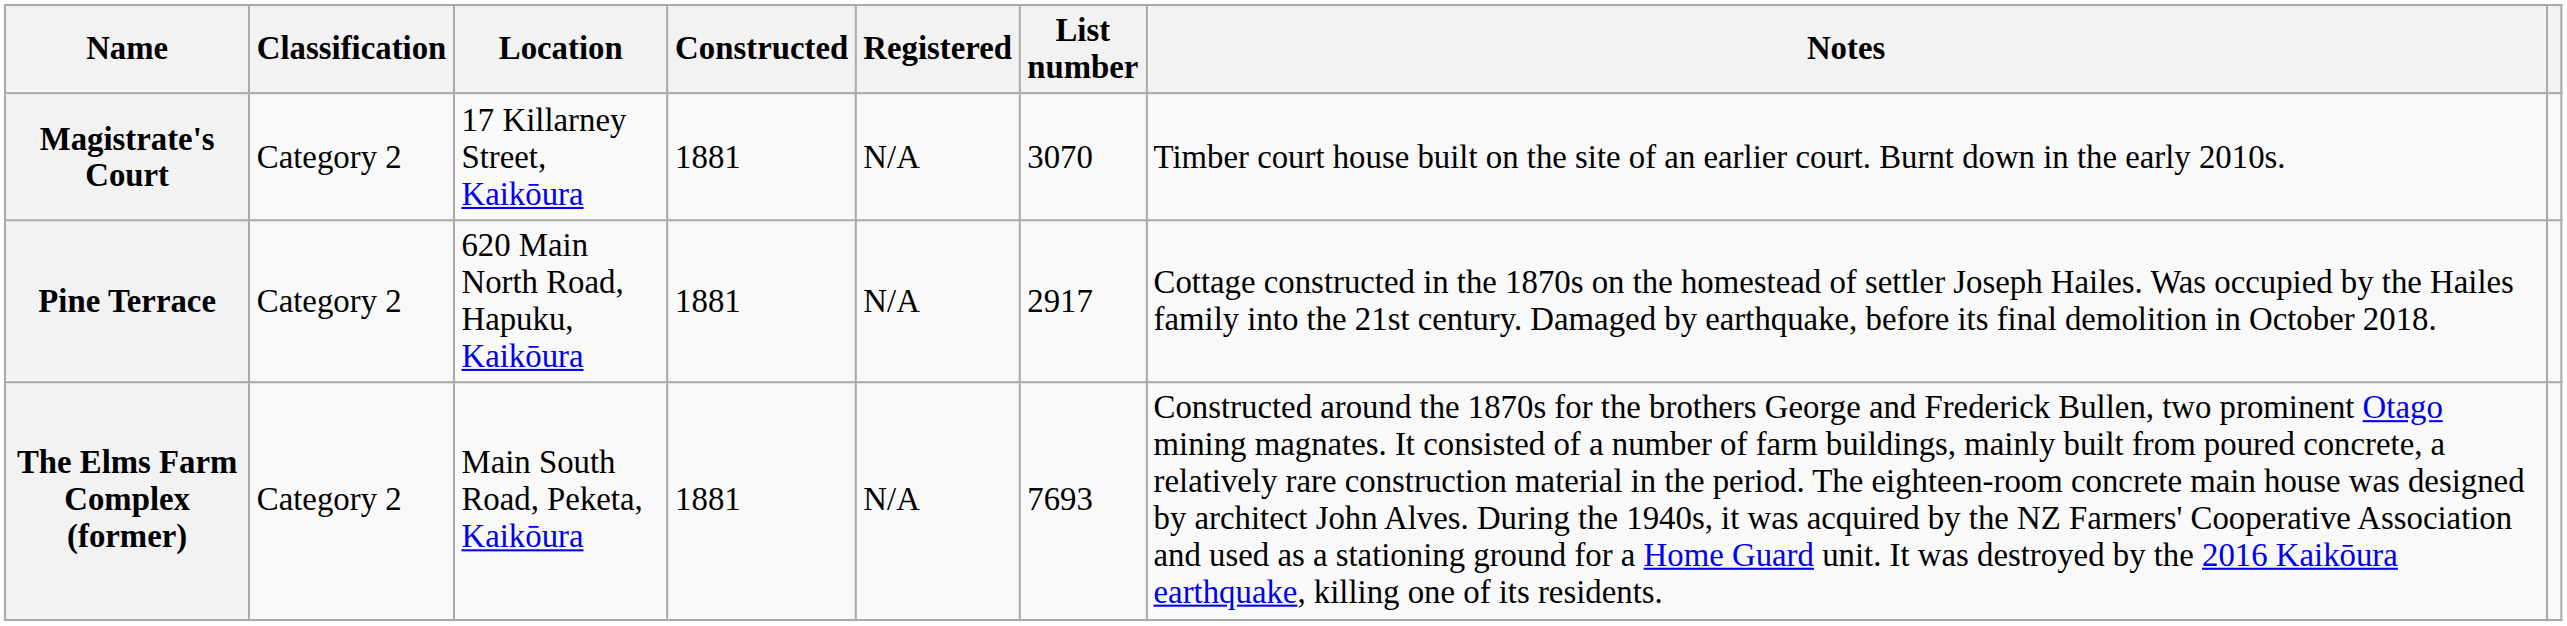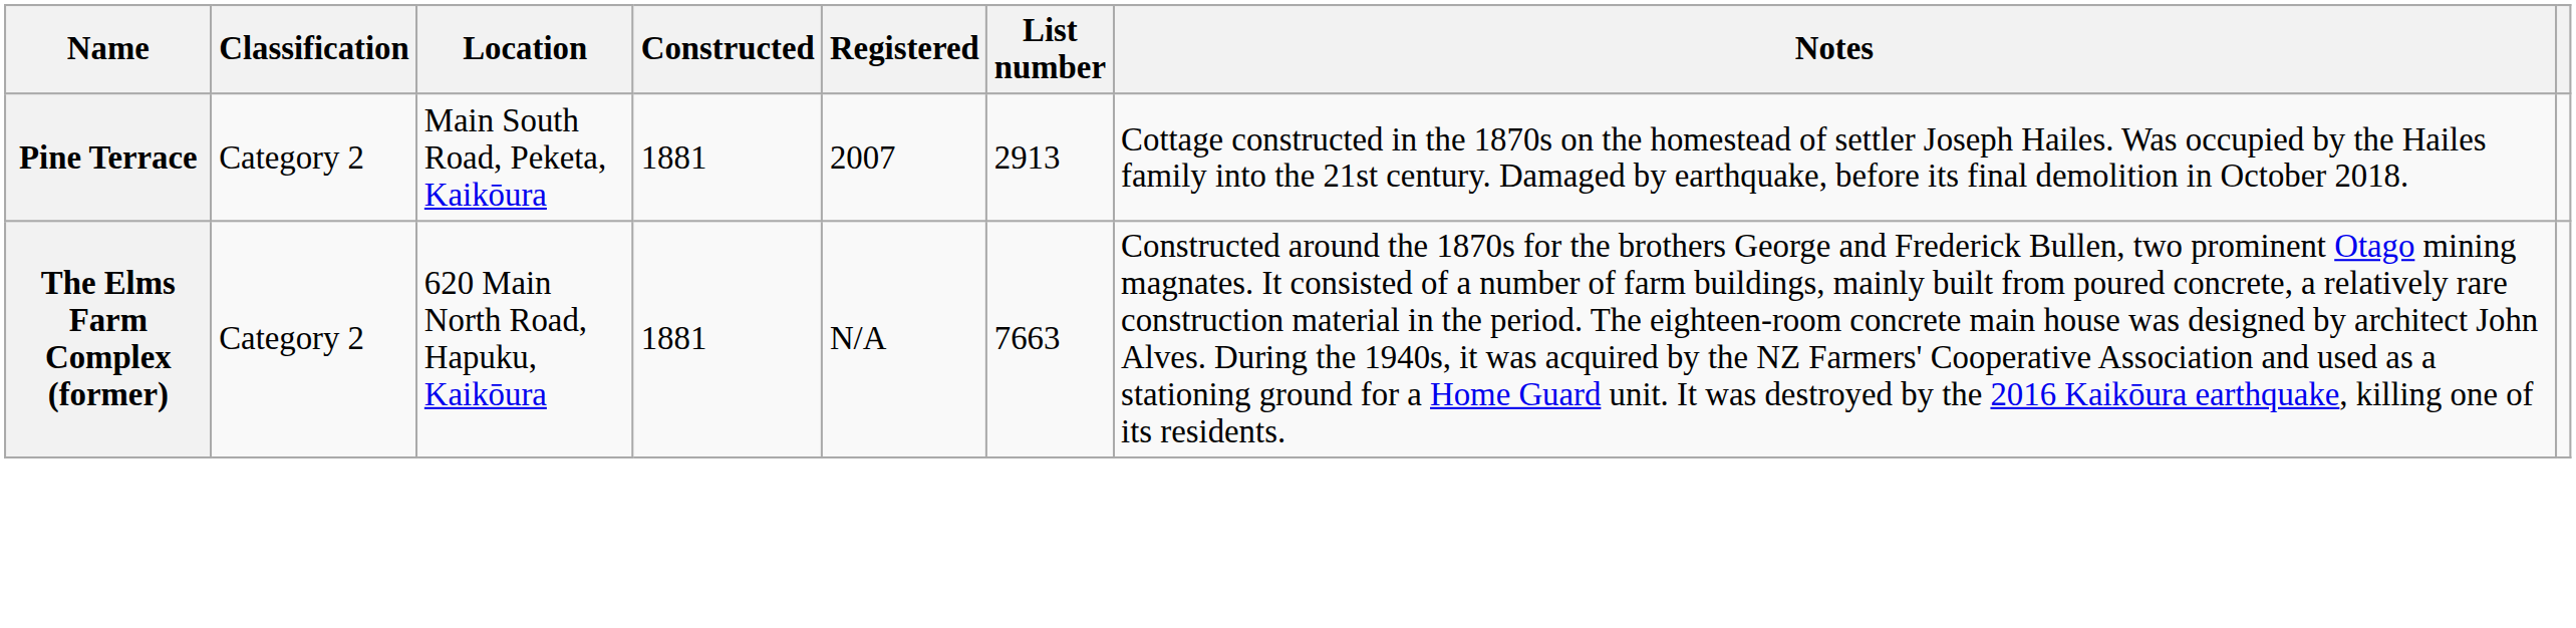 <table class="wikitable sortable sticky-header">
 <tr>
 <th scope="col">Name</th>
 <th scope="col">Classification</th>
 <th scope="col">Location</th>
 <th scope="col">Constructed</th>
 <th scope="col">Registered</th>
 <th scope="col">List<br>number</th>
 <th scope="col" class="unsortable">Notes</th>
 <th scope="col" class="unsortable"></th>
 </tr>
 <tr>
-<th scope="row">Magistrate's Court</th>
-<td>Category 2</td>
-<td>17 Killarney Street, <a href='#'>Kaikōura</a></td>
-<td>1881</td>
-<td>N/A</td>
-<td>3070</td>
-<td>Timber court house built on the site of an earlier court. Burnt down in the early 2010s.</td>
-<td></td>
-</tr>
-<tr>
 <th scope="row">Pine Terrace</th>
 <td>Category 2</td>
-<td>620 Main North Road, Hapuku, <a href='#'>Kaikōura</a></td>
+<td>Main South Road, Peketa, <a href='#'>Kaikōura</a></td>
 <td>1881</td>
-<td>N/A</td>
-<td>2917</td>
+<td>2007</td>
+<td>2913</td>
 <td>Cottage constructed in the 1870s on the homestead of settler Joseph Hailes. Was occupied by the Hailes family into the 21st century. Damaged by earthquake, before its final demolition in October 2018.</td>
 <td></td>
 </tr>
 <tr>
 <th scope="row">The Elms Farm Complex (former)</th>
 <td>Category 2</td>
-<td>Main South Road, Peketa, <a href='#'>Kaikōura</a></td>
+<td>620 Main North Road, Hapuku, <a href='#'>Kaikōura</a></td>
 <td>1881</td>
 <td>N/A</td>
-<td>7693</td>
+<td>7663</td>
 <td>Constructed around the 1870s for the brothers George and Frederick Bullen, two prominent <a href='#'>Otago</a> mining magnates. It consisted of a number of farm buildings, mainly built from poured concrete, a relatively rare construction material in the period. The eighteen-room concrete main house was designed by architect John Alves. During the 1940s, it was acquired by the NZ Farmers' Cooperative Association and used as a stationing ground for a <a href='#'>Home Guard</a> unit. It was destroyed by the <a href='#'>2016 Kaikōura earthquake</a>, killing one of its residents.</td>
 <td></td>
 </tr>
 </table>
